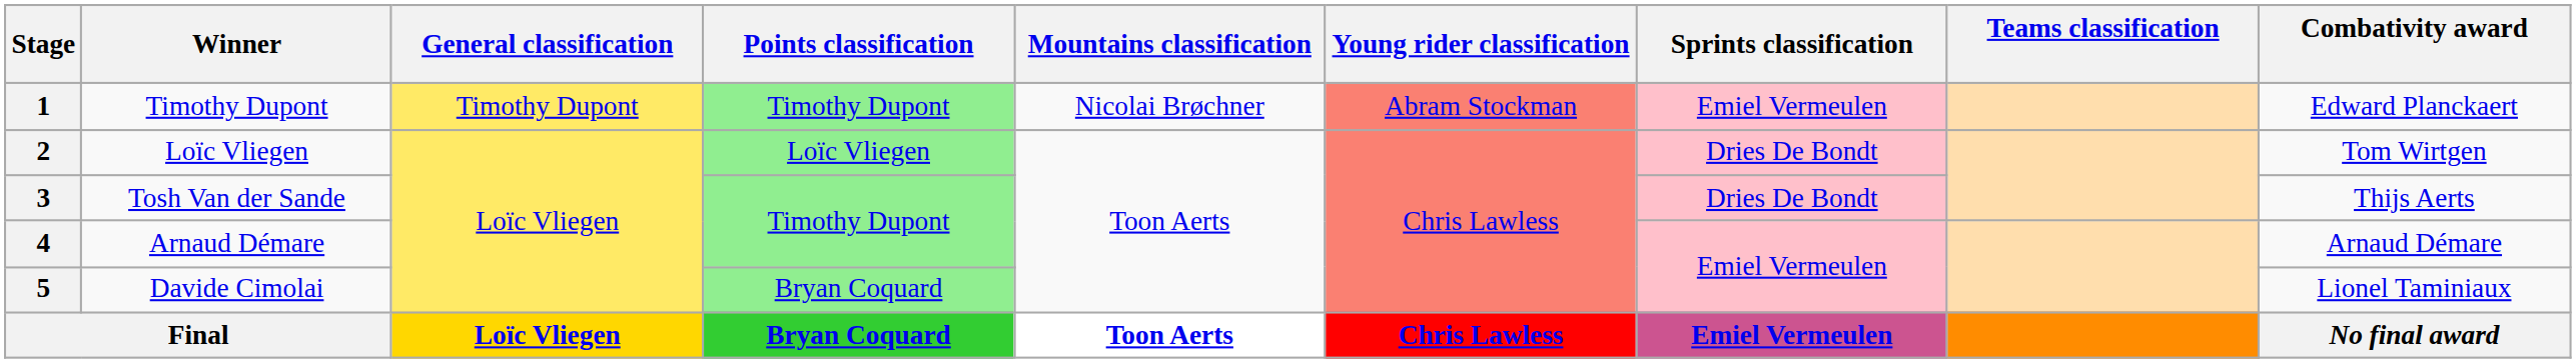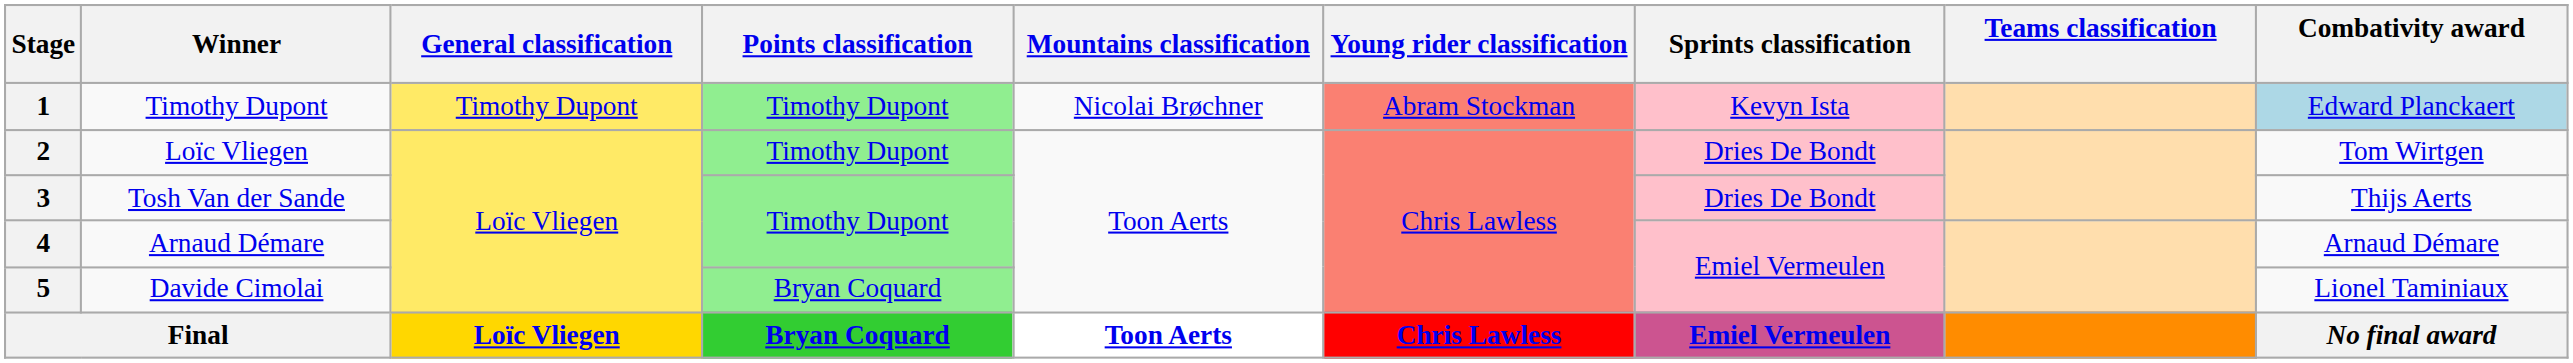 <table class="wikitable" style="text-align: center; font-size:smaller;">
 <tr style="background:#efefef;">
 <th style="width:2%;">Stage</th>
 <th style="width:12.25%;">Winner</th>
 <th style="width:12.25%;"><a href='#'>General classification</a><br></th>
 <th style="width:12.25%;"><a href='#'>Points classification</a><br></th>
 <th style="width:12.25%;"><a href='#'>Mountains classification</a><br></th>
 <th style="width:12.25%;"><a href='#'>Young rider classification</a><br></th>
 <th style="width:12.25%;">Sprints classification<br></th>
 <th style="width:12.25%;"><a href='#'>Teams classification</a><br> </th>
 <th style="width:12.25%;">Combativity award<br> </th>
 </tr>
 <tr>
 <th>1</th>
 <td><a href='#'>Timothy Dupont</a></td>
 <td style="background:#FFEA66;"><a href='#'>Timothy Dupont</a></td>
 <td style="background:lightgreen;"><a href='#'>Timothy Dupont</a></td>
 <td style="background:offwhite;"><a href='#'>Nicolai Brøchner</a></td>
 <td style="background:salmon;"><a href='#'>Abram Stockman</a></td>
-<td style="background:pink;"><a href='#'>Emiel Vermeulen</a></td>
+<td style="background:pink;"><a href='#'>Kevyn Ista</a></td>
 <td style="background:navajowhite;"></td>
-<td><a href='#'>Edward Planckaert</a></td>
+<td style="background: lightblue;"><a href='#'>Edward Planckaert</a></td>
 </tr>
 <tr>
 <th>2</th>
 <td><a href='#'>Loïc Vliegen</a></td>
 <td style="background:#FFEA66;" rowspan="4"><a href='#'>Loïc Vliegen</a></td>
-<td style="background:lightgreen;"><a href='#'>Loïc Vliegen</a></td>
+<td style="background:lightgreen;"><a href='#'>Timothy Dupont</a></td>
 <td style="background:offwhite;" rowspan="4"><a href='#'>Toon Aerts</a></td>
 <td style="background:salmon;" rowspan="4"><a href='#'>Chris Lawless</a></td>
 <td style="background:pink;"><a href='#'>Dries De Bondt</a></td>
 <td style="background:navajowhite;" rowspan="2"></td>
 <td><a href='#'>Tom Wirtgen</a></td>
 </tr>
 <tr>
 <th>3</th>
 <td><a href='#'>Tosh Van der Sande</a></td>
 <td style="background:lightgreen;" rowspan="2"><a href='#'>Timothy Dupont</a></td>
 <td style="background:pink;"><a href='#'>Dries De Bondt</a></td>
 <td><a href='#'>Thijs Aerts</a></td>
 </tr>
 <tr>
 <th>4</th>
 <td><a href='#'>Arnaud Démare</a></td>
 <td style="background:pink;" rowspan="2"><a href='#'>Emiel Vermeulen</a></td>
 <td style="background:navajowhite;" rowspan="2"></td>
 <td><a href='#'>Arnaud Démare</a></td>
 </tr>
 <tr>
 <th>5</th>
 <td><a href='#'>Davide Cimolai</a></td>
 <td style="background:lightgreen;"><a href='#'>Bryan Coquard</a></td>
 <td><a href='#'>Lionel Taminiaux</a></td>
 </tr>
 <tr>
 <th colspan=2>Final</th>
 <th style="background:gold"><a href='#'>Loïc Vliegen</a></th>
 <th style="background:limegreen"><a href='#'>Bryan Coquard</a></th>
 <th style="background:white;"><a href='#'>Toon Aerts</a></th>
 <th style="background:red"><a href='#'>Chris Lawless</a></th>
 <th style="background:#cc5490"><a href='#'>Emiel Vermeulen</a></th>
 <th style="background:#FF8C00;"></th>
 <th><em>No final award</em></th>
 </tr>
 </table>
